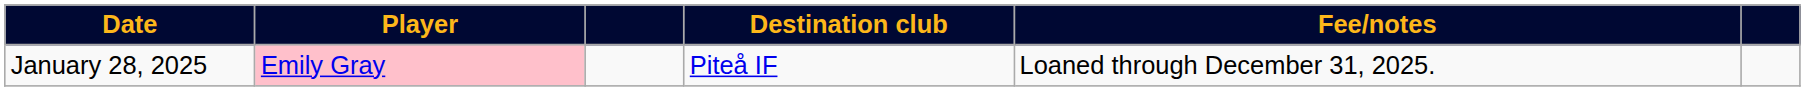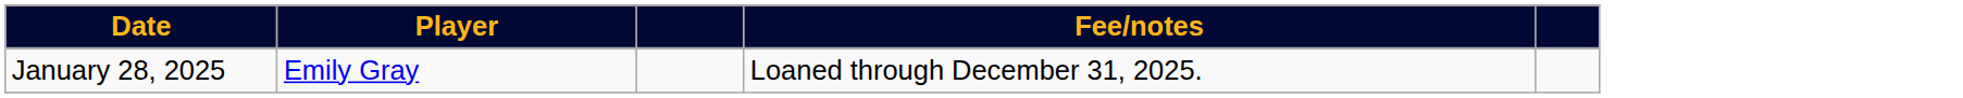 <table class="wikitable sortable" style="text-align:left;">
 <tr>
 <th style="background:#000833; color:#FDB71A; width:150px;" data-sort-type="date">Date</th>
 <th style="background:#000833; color:#FDB71A; width:200px;">Player</th>
 <th style="background:#000833; color:#FDB71A; width:55px;"></th>
-<th style="background:#000833; color:#FDB71A; width:200px;">Destination club</th>
 <th style="background:#000833; color:#FDB71A; width:450px;">Fee/notes</th>
 <th style="background:#000833; color:#FDB71A; width:30px;"></th>
 </tr>
 <tr>
 <td>January 28, 2025</td>
-<td style="background: pink;"> <a href='#'>Emily Gray</a></td>
+<td> <a href='#'>Emily Gray</a></td>
 <td align="center"></td>
-<td> <a href='#'>Piteå IF</a></td>
 <td>Loaned through December 31, 2025.</td>
 <td></td>
 </tr>
 </table>
